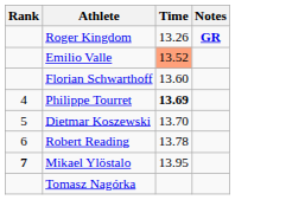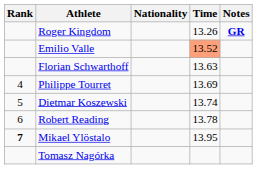 <table class="wikitable sortable" style="text-align:center">
 <tr>
 <th>Rank</th>
 <th>Athlete</th>
+<th>Nationality</th>
 <th>Time</th>
 <th>Notes</th>
 </tr>
 <tr>
 <td></td>
 <td align=left><a href='#'>Roger Kingdom</a></td>
+<td align=left></td>
 <td>13.26</td>
 <td><strong><a href='#'>GR</a></strong></td>
 </tr>
 <tr>
 <td></td>
 <td align=left><a href='#'>Emilio Valle</a></td>
+<td align=left></td>
 <td style="background: lightsalmon;">13.52</td>
 <td></td>
 </tr>
 <tr>
 <td></td>
 <td align=left><a href='#'>Florian Schwarthoff</a></td>
-<td>13.60</td>
+<td align=left></td>
+<td>13.63</td>
 <td></td>
 </tr>
 <tr>
 <td>4</td>
 <td align=left><a href='#'>Philippe Tourret</a></td>
-<td><strong>13.69</strong></td>
+<td align=left></td>
+<td>13.69</td>
 <td></td>
 </tr>
 <tr>
 <td>5</td>
 <td align=left><a href='#'>Dietmar Koszewski</a></td>
-<td>13.70</td>
+<td align=left></td>
+<td>13.74</td>
 <td></td>
 </tr>
 <tr>
 <td>6</td>
 <td align=left><a href='#'>Robert Reading</a></td>
+<td align=left></td>
 <td>13.78</td>
 <td></td>
 </tr>
 <tr>
 <td><strong>7</strong></td>
 <td align=left><a href='#'>Mikael Ylöstalo</a></td>
+<td align=left></td>
 <td>13.95</td>
 <td></td>
 </tr>
 <tr>
 <td></td>
 <td align=left><a href='#'>Tomasz Nagórka</a></td>
+<td align=left></td>
 <td></td>
 <td></td>
 </tr>
 </table>
